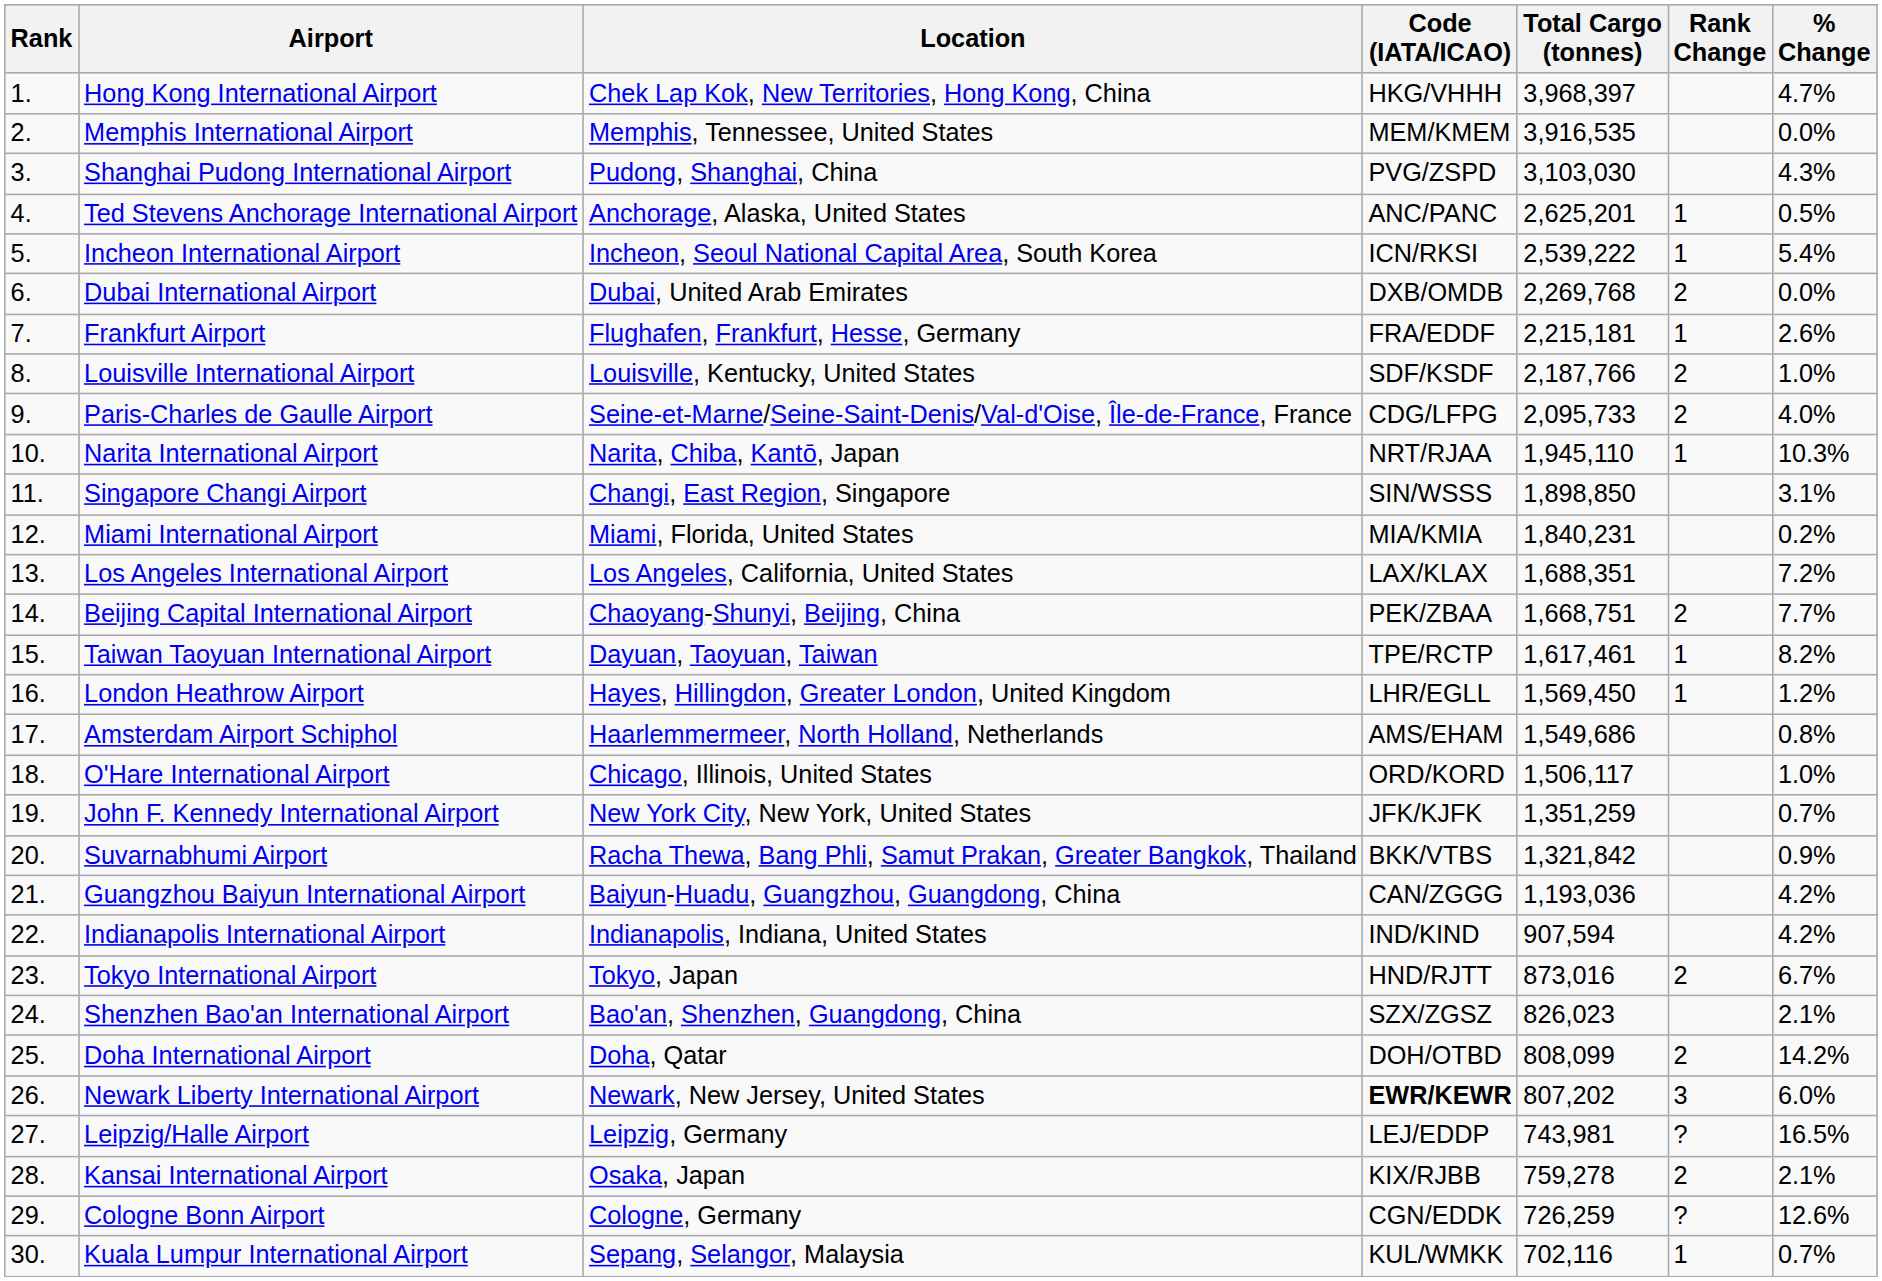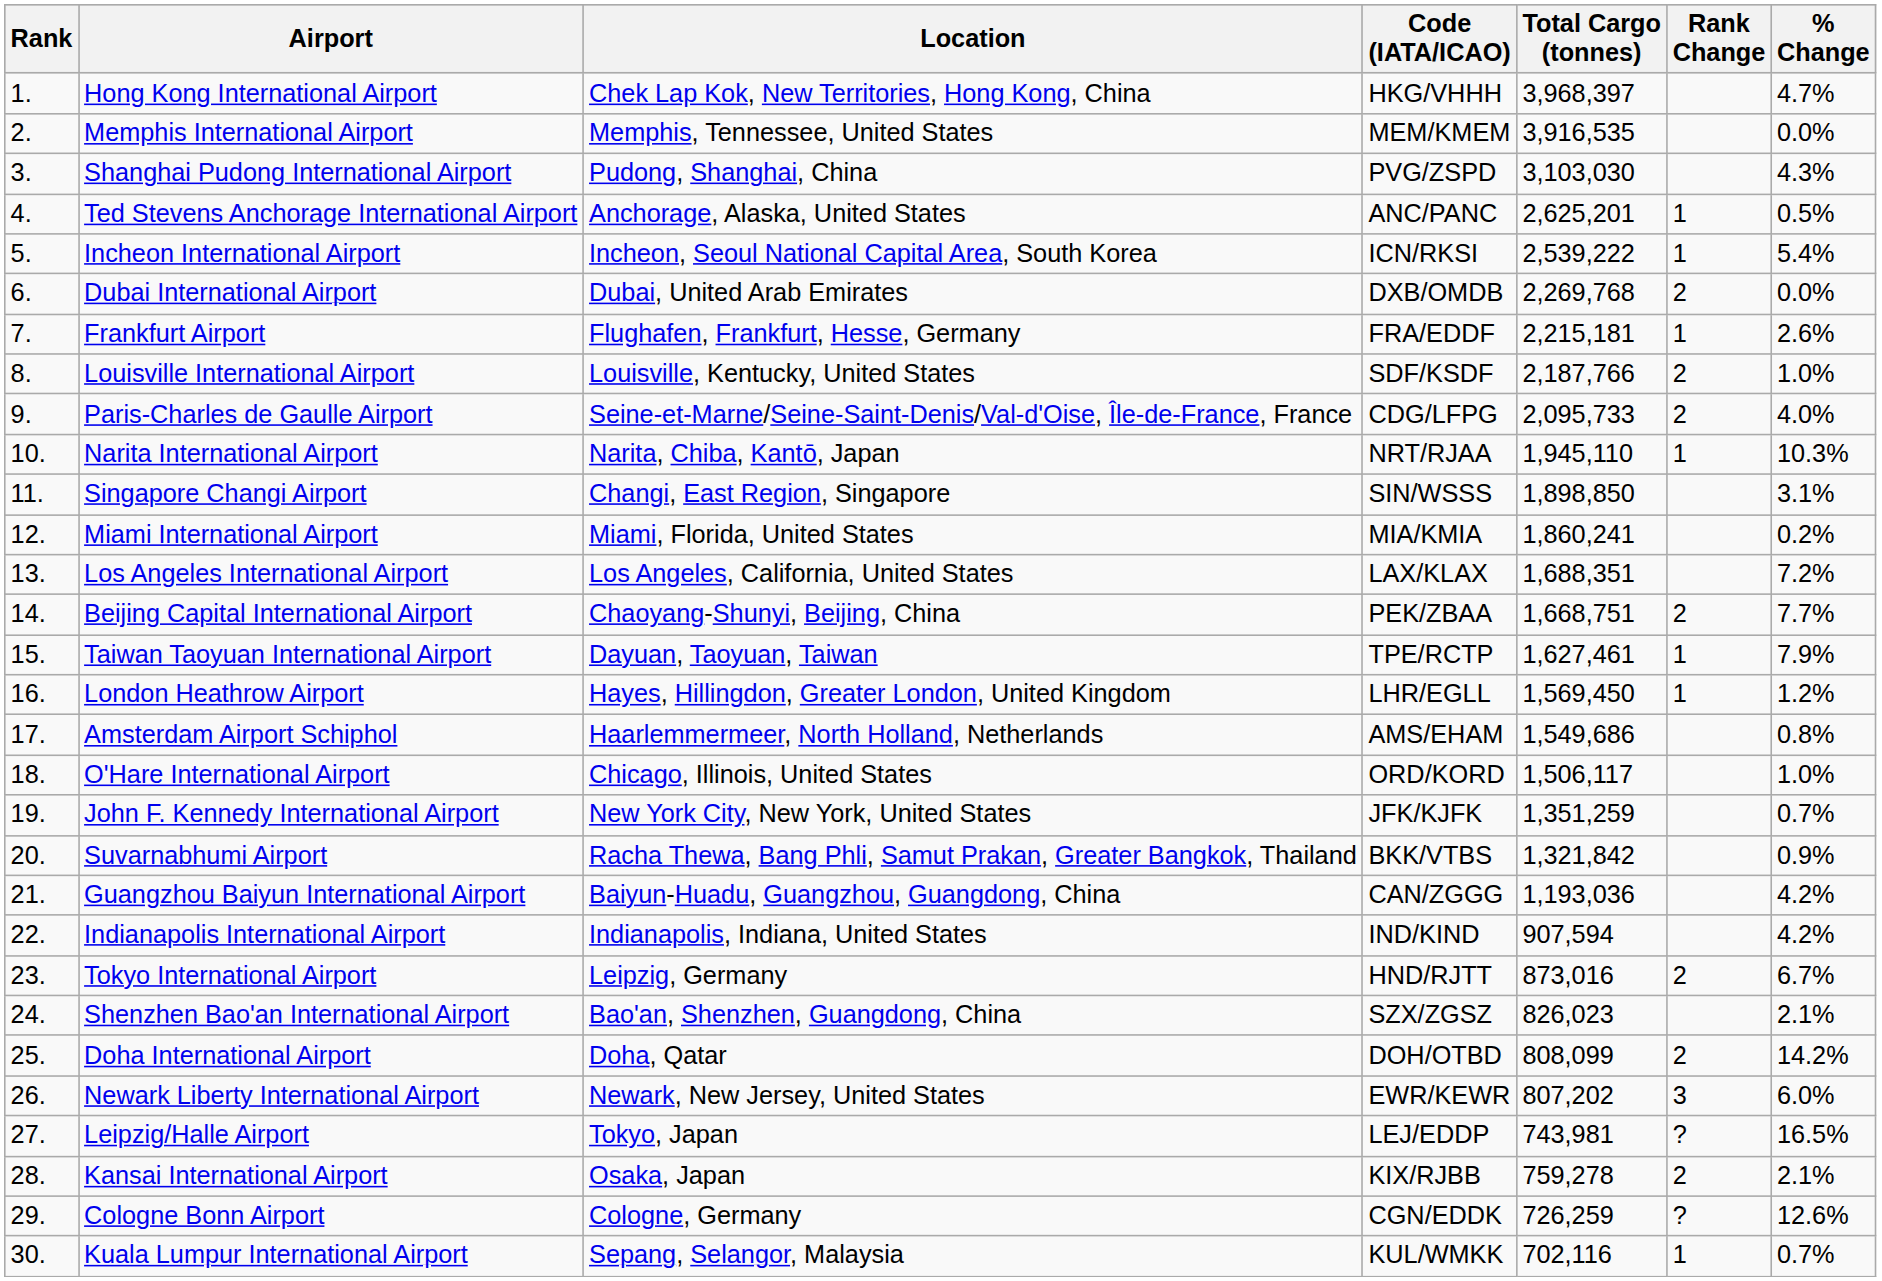 <table class="wikitable sortable">
 <tr style="background:lightgrey;">
 <th>Rank</th>
 <th>Airport</th>
 <th>Location</th>
 <th>Code<br>(IATA/ICAO)</th>
 <th>Total Cargo<br>(tonnes)</th>
 <th>Rank<br>Change</th>
 <th>%<br>Change</th>
 </tr>
 <tr>
 <td>1.</td>
 <td><a href='#'>Hong Kong International Airport</a></td>
 <td><a href='#'>Chek Lap Kok</a>, <a href='#'>New Territories</a>, <a href='#'>Hong Kong</a>, China</td>
 <td>HKG/VHHH</td>
 <td>3,968,397</td>
 <td></td>
 <td>4.7%</td>
 </tr>
 <tr>
 <td>2.</td>
 <td><a href='#'>Memphis International Airport</a></td>
 <td><a href='#'>Memphis</a>, Tennessee, United States</td>
 <td>MEM/KMEM</td>
 <td>3,916,535</td>
 <td></td>
 <td>0.0%</td>
 </tr>
 <tr>
 <td>3.</td>
 <td><a href='#'>Shanghai Pudong International Airport</a></td>
 <td><a href='#'>Pudong</a>, <a href='#'>Shanghai</a>, China</td>
 <td>PVG/ZSPD</td>
 <td>3,103,030</td>
 <td></td>
 <td>4.3%</td>
 </tr>
 <tr>
 <td>4.</td>
 <td><a href='#'>Ted Stevens Anchorage International Airport</a></td>
 <td><a href='#'>Anchorage</a>, Alaska, United States</td>
 <td>ANC/PANC</td>
 <td>2,625,201</td>
 <td>1</td>
 <td>0.5%</td>
 </tr>
 <tr>
 <td>5.</td>
 <td><a href='#'>Incheon International Airport</a></td>
 <td><a href='#'>Incheon</a>, <a href='#'>Seoul National Capital Area</a>, South Korea</td>
 <td>ICN/RKSI</td>
 <td>2,539,222</td>
 <td>1</td>
 <td>5.4%</td>
 </tr>
 <tr>
 <td>6.</td>
 <td><a href='#'>Dubai International Airport</a></td>
 <td><a href='#'>Dubai</a>, United Arab Emirates</td>
 <td>DXB/OMDB</td>
 <td>2,269,768</td>
 <td>2</td>
 <td>0.0%</td>
 </tr>
 <tr>
 <td>7.</td>
 <td><a href='#'>Frankfurt Airport</a></td>
 <td><a href='#'>Flughafen</a>, <a href='#'>Frankfurt</a>, <a href='#'>Hesse</a>, Germany</td>
 <td>FRA/EDDF</td>
 <td>2,215,181</td>
 <td>1</td>
 <td>2.6%</td>
 </tr>
 <tr>
 <td>8.</td>
 <td><a href='#'>Louisville International Airport</a></td>
 <td><a href='#'>Louisville</a>, Kentucky, United States</td>
 <td>SDF/KSDF</td>
 <td>2,187,766</td>
 <td>2</td>
 <td>1.0%</td>
 </tr>
 <tr>
 <td>9.</td>
 <td><a href='#'>Paris-Charles de Gaulle Airport</a></td>
 <td><a href='#'>Seine-et-Marne</a>/<a href='#'>Seine-Saint-Denis</a>/<a href='#'>Val-d'Oise</a>, <a href='#'>Île-de-France</a>, France</td>
 <td>CDG/LFPG</td>
 <td>2,095,733</td>
 <td>2</td>
 <td>4.0%</td>
 </tr>
 <tr>
 <td>10.</td>
 <td><a href='#'>Narita International Airport</a></td>
 <td><a href='#'>Narita</a>, <a href='#'>Chiba</a>, <a href='#'>Kantō</a>, Japan</td>
 <td>NRT/RJAA</td>
 <td>1,945,110</td>
 <td>1</td>
 <td>10.3%</td>
 </tr>
 <tr>
 <td>11.</td>
 <td><a href='#'>Singapore Changi Airport</a></td>
 <td><a href='#'>Changi</a>, <a href='#'>East Region</a>, Singapore</td>
 <td>SIN/WSSS</td>
 <td>1,898,850</td>
 <td></td>
 <td>3.1%</td>
 </tr>
 <tr>
 <td>12.</td>
 <td><a href='#'>Miami International Airport</a></td>
 <td><a href='#'>Miami</a>, Florida, United States</td>
 <td>MIA/KMIA</td>
-<td>1,840,231</td>
+<td>1,860,241</td>
 <td></td>
 <td>0.2%</td>
 </tr>
 <tr>
 <td>13.</td>
 <td><a href='#'>Los Angeles International Airport</a></td>
 <td><a href='#'>Los Angeles</a>, California, United States</td>
 <td>LAX/KLAX</td>
 <td>1,688,351</td>
 <td></td>
 <td>7.2%</td>
 </tr>
 <tr>
 <td>14.</td>
 <td><a href='#'>Beijing Capital International Airport</a></td>
 <td><a href='#'>Chaoyang</a>-<a href='#'>Shunyi</a>, <a href='#'>Beijing</a>, China</td>
 <td>PEK/ZBAA</td>
 <td>1,668,751</td>
 <td>2</td>
 <td>7.7%</td>
 </tr>
 <tr>
 <td>15.</td>
 <td><a href='#'>Taiwan Taoyuan International Airport</a></td>
 <td><a href='#'>Dayuan</a>, <a href='#'>Taoyuan</a>, <a href='#'>Taiwan</a></td>
 <td>TPE/RCTP</td>
-<td>1,617,461</td>
+<td>1,627,461</td>
 <td>1</td>
-<td>8.2%</td>
+<td>7.9%</td>
 </tr>
 <tr>
 <td>16.</td>
 <td><a href='#'>London Heathrow Airport</a></td>
 <td><a href='#'>Hayes</a>, <a href='#'>Hillingdon</a>, <a href='#'>Greater London</a>, United Kingdom</td>
 <td>LHR/EGLL</td>
 <td>1,569,450</td>
 <td>1</td>
 <td>1.2%</td>
 </tr>
 <tr>
 <td>17.</td>
 <td><a href='#'>Amsterdam Airport Schiphol</a></td>
 <td><a href='#'>Haarlemmermeer</a>, <a href='#'>North Holland</a>, Netherlands</td>
 <td>AMS/EHAM</td>
 <td>1,549,686</td>
 <td></td>
 <td>0.8%</td>
 </tr>
 <tr>
 <td>18.</td>
 <td><a href='#'>O'Hare International Airport</a></td>
 <td><a href='#'>Chicago</a>, Illinois, United States</td>
 <td>ORD/KORD</td>
 <td>1,506,117</td>
 <td></td>
 <td>1.0%</td>
 </tr>
 <tr>
 <td>19.</td>
 <td><a href='#'>John F. Kennedy International Airport</a></td>
 <td><a href='#'>New York City</a>, New York, United States</td>
 <td>JFK/KJFK</td>
 <td>1,351,259</td>
 <td></td>
 <td>0.7%</td>
 </tr>
 <tr>
 <td>20.</td>
 <td><a href='#'>Suvarnabhumi Airport</a></td>
 <td><a href='#'>Racha Thewa</a>, <a href='#'>Bang Phli</a>, <a href='#'>Samut Prakan</a>, <a href='#'>Greater Bangkok</a>, Thailand</td>
 <td>BKK/VTBS</td>
 <td>1,321,842</td>
 <td></td>
 <td>0.9%</td>
 </tr>
 <tr>
 <td>21.</td>
 <td><a href='#'>Guangzhou Baiyun International Airport</a></td>
 <td><a href='#'>Baiyun</a>-<a href='#'>Huadu</a>, <a href='#'>Guangzhou</a>, <a href='#'>Guangdong</a>, China</td>
 <td>CAN/ZGGG</td>
 <td>1,193,036</td>
 <td></td>
 <td>4.2%</td>
 </tr>
 <tr>
 <td>22.</td>
 <td><a href='#'>Indianapolis International Airport</a></td>
 <td><a href='#'>Indianapolis</a>, Indiana, United States</td>
 <td>IND/KIND</td>
 <td>907,594</td>
 <td></td>
 <td>4.2%</td>
 </tr>
 <tr>
 <td>23.</td>
 <td><a href='#'>Tokyo International Airport</a></td>
-<td><a href='#'>Tokyo</a>, Japan</td>
+<td><a href='#'>Leipzig</a>, Germany</td>
 <td>HND/RJTT</td>
 <td>873,016</td>
 <td>2</td>
 <td>6.7%</td>
 </tr>
 <tr>
 <td>24.</td>
 <td><a href='#'>Shenzhen Bao'an International Airport</a></td>
 <td><a href='#'>Bao'an</a>, <a href='#'>Shenzhen</a>, <a href='#'>Guangdong</a>, China</td>
 <td>SZX/ZGSZ</td>
 <td>826,023</td>
 <td></td>
 <td>2.1%</td>
 </tr>
 <tr>
 <td>25.</td>
 <td><a href='#'>Doha International Airport</a></td>
 <td><a href='#'>Doha</a>, Qatar</td>
 <td>DOH/OTBD</td>
 <td>808,099</td>
 <td>2</td>
 <td>14.2%</td>
 </tr>
 <tr>
 <td>26.</td>
 <td><a href='#'>Newark Liberty International Airport</a></td>
 <td><a href='#'>Newark</a>, New Jersey, United States</td>
-<td><strong>EWR/KEWR</strong></td>
+<td>EWR/KEWR</td>
 <td>807,202</td>
 <td>3</td>
 <td>6.0%</td>
 </tr>
 <tr>
 <td>27.</td>
 <td><a href='#'>Leipzig/Halle Airport</a></td>
-<td><a href='#'>Leipzig</a>, Germany</td>
+<td><a href='#'>Tokyo</a>, Japan</td>
 <td>LEJ/EDDP</td>
 <td>743,981</td>
 <td>?</td>
 <td>16.5%</td>
 </tr>
 <tr>
 <td>28.</td>
 <td><a href='#'>Kansai International Airport</a></td>
 <td><a href='#'>Osaka</a>, Japan</td>
 <td>KIX/RJBB</td>
 <td>759,278</td>
 <td>2</td>
 <td>2.1%</td>
 </tr>
 <tr>
 <td>29.</td>
 <td><a href='#'>Cologne Bonn Airport</a></td>
 <td><a href='#'>Cologne</a>, Germany</td>
 <td>CGN/EDDK</td>
 <td>726,259</td>
 <td>?</td>
 <td>12.6%</td>
 </tr>
 <tr>
 <td>30.</td>
 <td><a href='#'>Kuala Lumpur International Airport</a></td>
 <td><a href='#'>Sepang</a>, <a href='#'>Selangor</a>, Malaysia</td>
 <td>KUL/WMKK</td>
 <td>702,116</td>
 <td>1</td>
 <td>0.7%</td>
 </tr>
 </table>
